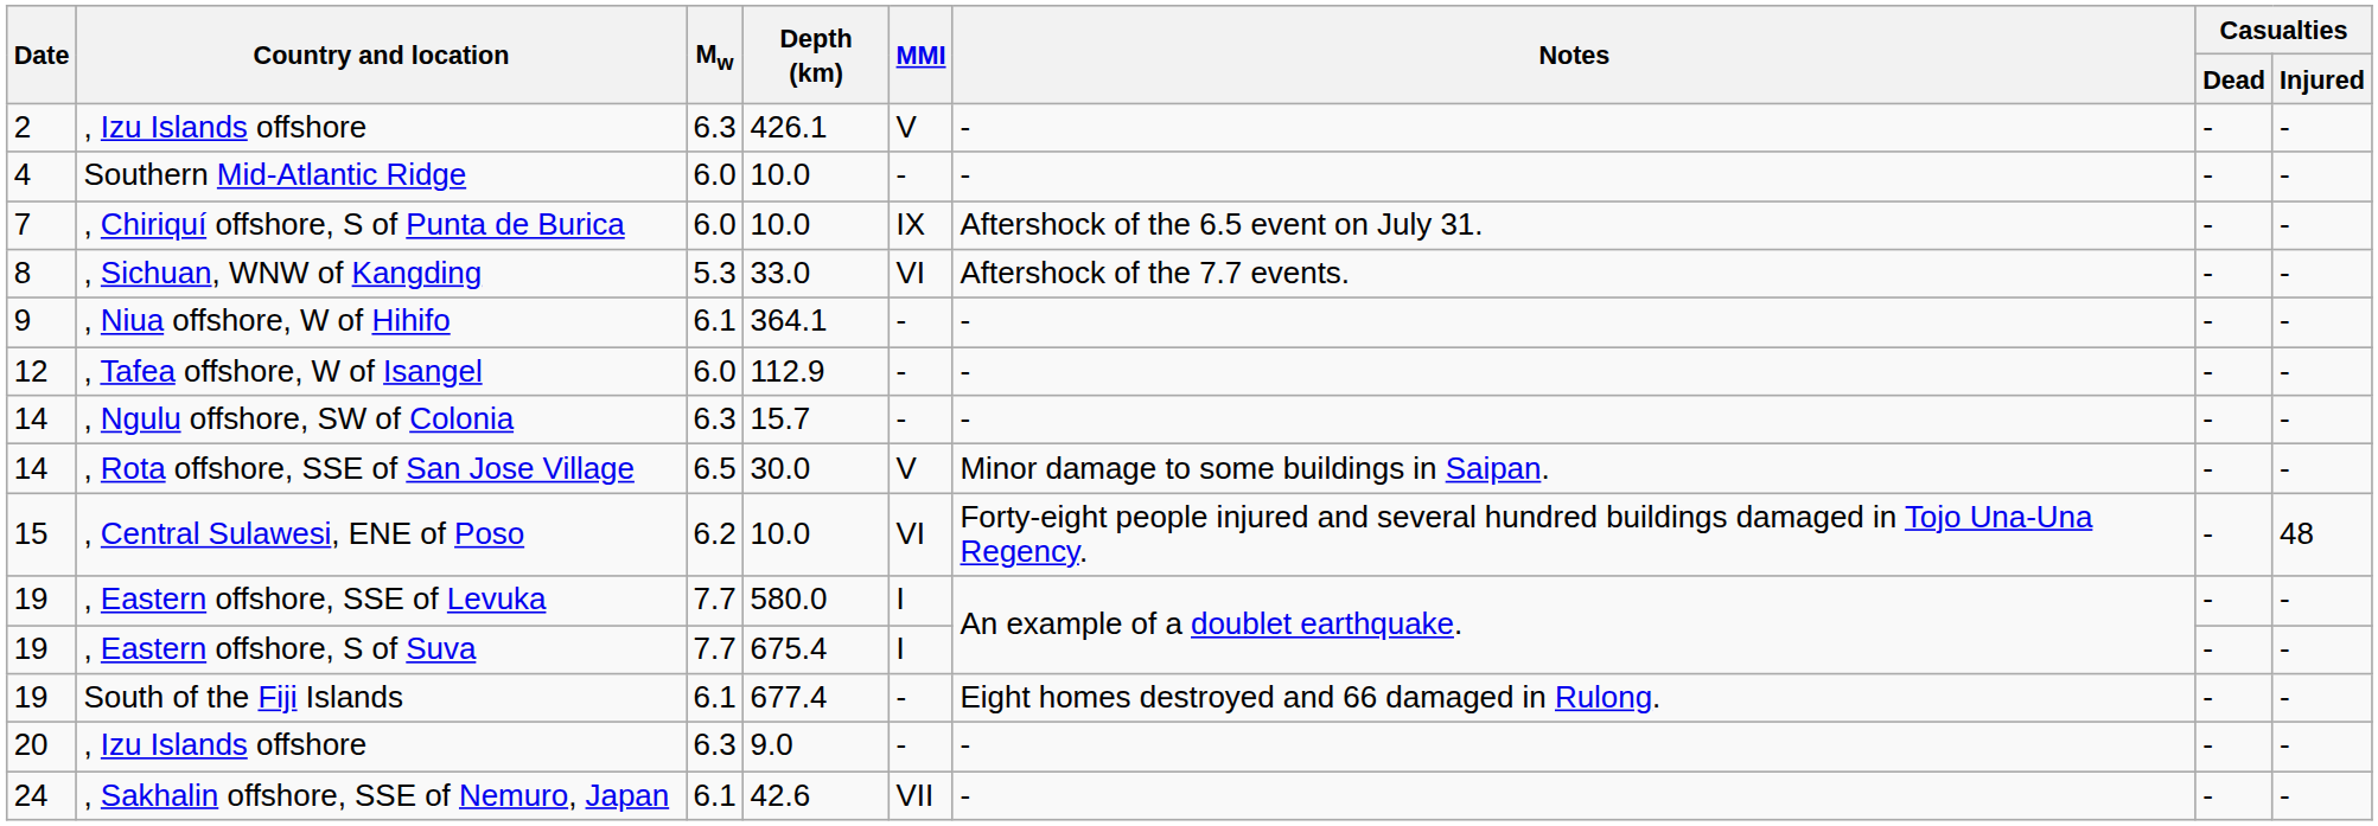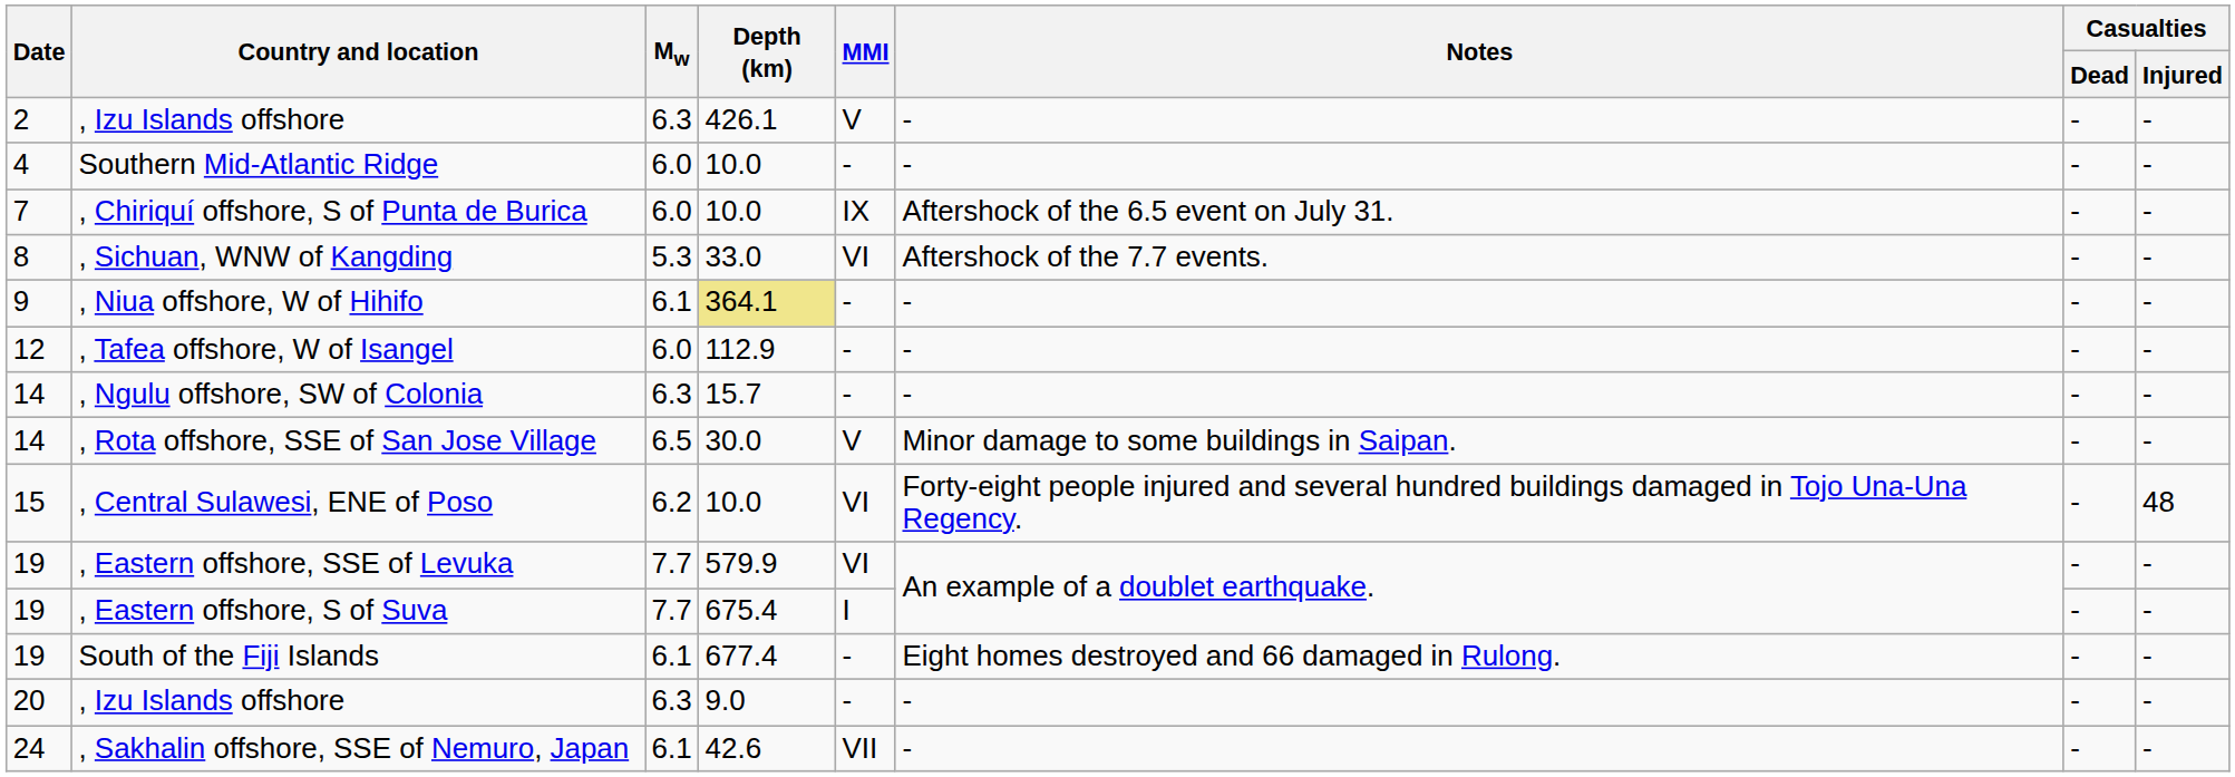 <table class="wikitable sortable" style="border:1px black;  margin-left:1em;">
 <tr>
 <th rowspan="2"><small>Date</small></th>
 <th rowspan="2" style="width: 310px"><small>Country and location</small></th>
 <th rowspan="2"><small>M<sub>w</sub></small></th>
 <th rowspan="2"><small>Depth (km)</small></th>
 <th rowspan="2"><small><a href='#'>MMI</a></small></th>
 <th rowspan="2" class="unsortable"><small>Notes</small></th>
 <th colspan="2"><small>Casualties</small></th>
 </tr>
 <tr>
 <th><small>Dead</small></th>
 <th><small>Injured</small></th>
 </tr>
 <tr>
 <td>2</td>
 <td>, <a href='#'>Izu Islands</a> offshore</td>
 <td>6.3</td>
 <td>426.1</td>
 <td>V</td>
 <td>-</td>
 <td>-</td>
 <td>-</td>
 </tr>
 <tr>
 <td>4</td>
 <td>Southern <a href='#'>Mid-Atlantic Ridge</a></td>
 <td>6.0</td>
 <td>10.0</td>
 <td>-</td>
 <td>-</td>
 <td>-</td>
 <td>-</td>
 </tr>
 <tr>
 <td>7</td>
 <td>, <a href='#'>Chiriquí</a> offshore,  S of <a href='#'>Punta de Burica</a></td>
 <td>6.0</td>
 <td>10.0</td>
 <td>IX</td>
 <td>Aftershock of the 6.5 event on July 31.</td>
 <td>-</td>
 <td>-</td>
 </tr>
 <tr>
 <td>8</td>
 <td>, <a href='#'>Sichuan</a>,  WNW of <a href='#'>Kangding</a></td>
 <td>5.3</td>
 <td>33.0</td>
 <td>VI</td>
 <td>Aftershock of the 7.7 events.</td>
 <td>-</td>
 <td>-</td>
 </tr>
 <tr>
 <td>9</td>
 <td>, <a href='#'>Niua</a> offshore,  W of <a href='#'>Hihifo</a></td>
 <td>6.1</td>
-<td>364.1</td>
+<td style="background: khaki;">364.1</td>
 <td>-</td>
 <td>-</td>
 <td>-</td>
 <td>-</td>
 </tr>
 <tr>
 <td>12</td>
 <td>, <a href='#'>Tafea</a> offshore,  W of <a href='#'>Isangel</a></td>
 <td>6.0</td>
 <td>112.9</td>
 <td>-</td>
 <td>-</td>
 <td>-</td>
 <td>-</td>
 </tr>
 <tr>
 <td>14</td>
 <td>, <a href='#'>Ngulu</a> offshore,  SW of <a href='#'>Colonia</a></td>
 <td>6.3</td>
 <td>15.7</td>
 <td>-</td>
 <td>-</td>
 <td>-</td>
 <td>-</td>
 </tr>
 <tr>
 <td>14</td>
 <td>, <a href='#'>Rota</a> offshore,  SSE of <a href='#'>San Jose Village</a></td>
 <td>6.5</td>
 <td>30.0</td>
 <td>V</td>
 <td>Minor damage to some buildings in <a href='#'>Saipan</a>.</td>
 <td>-</td>
 <td>-</td>
 </tr>
 <tr>
 <td>15</td>
 <td>, <a href='#'>Central Sulawesi</a>,  ENE of <a href='#'>Poso</a></td>
 <td>6.2</td>
 <td>10.0</td>
 <td>VI</td>
 <td>Forty-eight people injured and several hundred buildings damaged in <a href='#'>Tojo Una-Una Regency</a>.</td>
 <td>-</td>
 <td>48</td>
 </tr>
 <tr>
 <td>19</td>
 <td>, <a href='#'>Eastern</a> offshore,  SSE of <a href='#'>Levuka</a></td>
 <td>7.7</td>
-<td>580.0</td>
-<td>I</td>
+<td>579.9</td>
+<td>VI</td>
 <td rowspan=2>An example of a <a href='#'>doublet earthquake</a>.</td>
 <td>-</td>
 <td>-</td>
 </tr>
 <tr>
 <td>19</td>
 <td>, <a href='#'>Eastern</a> offshore,  S of <a href='#'>Suva</a></td>
 <td>7.7</td>
 <td>675.4</td>
 <td>I</td>
 <td>-</td>
 <td>-</td>
 </tr>
 <tr>
 <td>19</td>
 <td> South of the <a href='#'>Fiji</a> Islands</td>
 <td>6.1</td>
 <td>677.4</td>
 <td>-</td>
 <td>Eight homes destroyed and 66 damaged in <a href='#'>Rulong</a>.</td>
 <td>-</td>
 <td>-</td>
 </tr>
 <tr>
 <td>20</td>
 <td>, <a href='#'>Izu Islands</a> offshore</td>
 <td>6.3</td>
 <td>9.0</td>
 <td>-</td>
 <td>-</td>
 <td>-</td>
 <td>-</td>
 </tr>
 <tr>
 <td>24</td>
 <td>, <a href='#'>Sakhalin</a> offshore,  SSE of <a href='#'>Nemuro</a>, <a href='#'>Japan</a></td>
 <td>6.1</td>
 <td>42.6</td>
 <td>VII</td>
 <td>-</td>
 <td>-</td>
 <td>-</td>
 </tr>
 <tr>
 </tr>
 </table>
